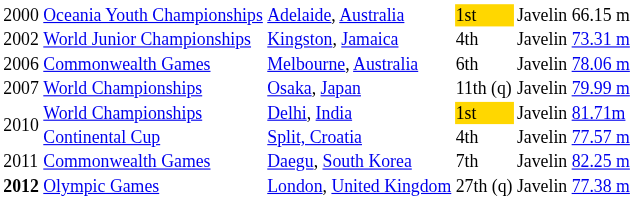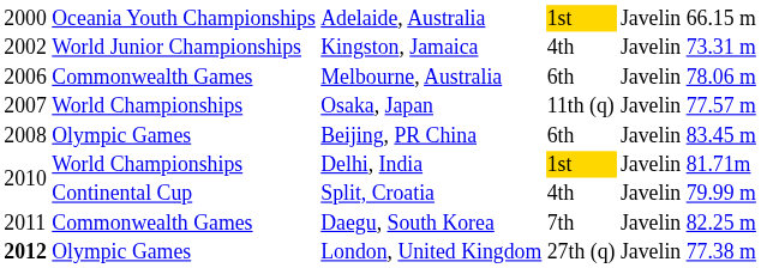 <table>
 <tr>
 <td>2000</td>
 <td><a href='#'>Oceania Youth Championships</a></td>
 <td><a href='#'>Adelaide</a>, <a href='#'>Australia</a></td>
 <td bgcolor=gold>1st</td>
 <td>Javelin</td>
 <td>66.15 m</td>
 </tr>
 <tr>
 <td>2002</td>
 <td><a href='#'>World Junior Championships</a></td>
 <td><a href='#'>Kingston</a>, <a href='#'>Jamaica</a></td>
 <td>4th</td>
 <td>Javelin</td>
 <td><a href='#'>73.31 m</a></td>
 </tr>
 <tr>
 <td>2006</td>
 <td><a href='#'>Commonwealth Games</a></td>
 <td><a href='#'>Melbourne</a>, <a href='#'>Australia</a></td>
 <td>6th</td>
 <td>Javelin</td>
 <td><a href='#'>78.06 m</a></td>
 </tr>
 <tr>
 <td>2007</td>
 <td><a href='#'>World Championships</a></td>
 <td><a href='#'>Osaka</a>, <a href='#'>Japan</a></td>
 <td>11th (q)</td>
 <td>Javelin</td>
-<td><a href='#'>79.99 m</a></td>
+<td><a href='#'>77.57 m</a></td>
+</tr>
+<tr>
+<td>2008</td>
+<td><a href='#'>Olympic Games</a></td>
+<td><a href='#'>Beijing</a>, <a href='#'>PR China</a></td>
+<td>6th</td>
+<td>Javelin</td>
+<td><a href='#'>83.45 m</a></td>
 </tr>
 <tr>
 <td rowspan=2>2010</td>
 <td><a href='#'>World Championships</a></td>
 <td><a href='#'>Delhi</a>, <a href='#'>India</a></td>
 <td bgcolor="gold">1st</td>
 <td>Javelin</td>
 <td><a href='#'>81.71m</a></td>
 </tr>
 <tr>
 <td><a href='#'>Continental Cup</a></td>
 <td><a href='#'>Split, Croatia</a></td>
 <td>4th</td>
 <td>Javelin</td>
-<td><a href='#'>77.57 m</a></td>
+<td><a href='#'>79.99 m</a></td>
 </tr>
 <tr>
 <td>2011</td>
 <td><a href='#'>Commonwealth Games</a></td>
 <td><a href='#'>Daegu</a>, <a href='#'>South Korea</a></td>
 <td>7th</td>
 <td>Javelin</td>
 <td><a href='#'>82.25 m</a></td>
 </tr>
 <tr>
 <td><strong>2012</strong></td>
 <td><a href='#'>Olympic Games</a></td>
 <td><a href='#'>London</a>, <a href='#'>United Kingdom</a></td>
 <td>27th (q)</td>
 <td>Javelin</td>
 <td><a href='#'>77.38 m</a></td>
 </tr>
 </table>
